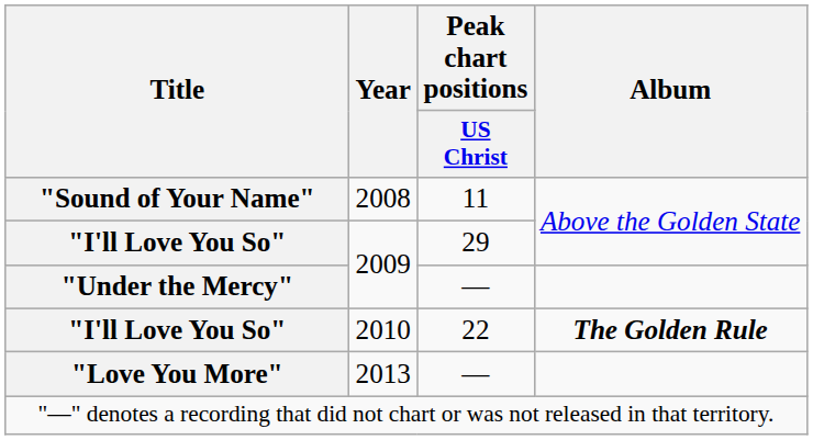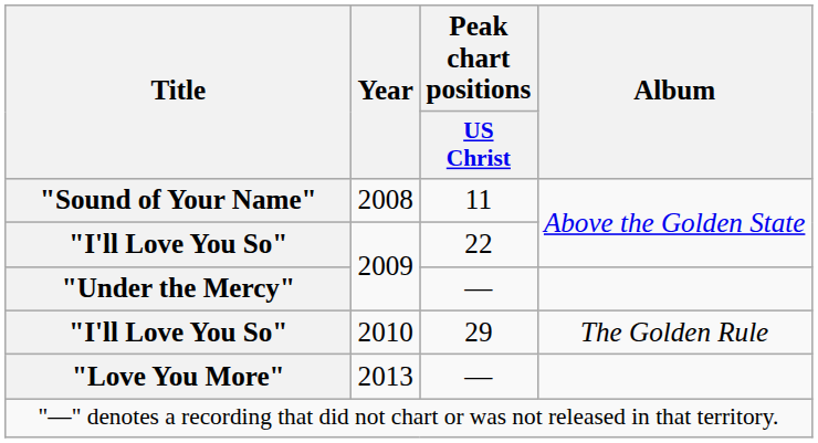 <table class="wikitable plainrowheaders" style="text-align:center;">
 <tr>
 <th rowspan="2" scope="col" style="width:12em;">Title</th>
 <th rowspan="2">Year</th>
 <th>Peak chart positions</th>
 <th rowspan="2">Album</th>
 </tr>
 <tr>
 <th scope="col" style="width:3em;font-size:85%;"><a href='#'>US</a><br><a href='#'>Christ</a></th>
 </tr>
 <tr>
 <th scope="row">"Sound of Your Name"</th>
 <td>2008</td>
 <td>11</td>
 <td rowspan="2"><em><a href='#'>Above the Golden State</a></em></td>
 </tr>
 <tr>
 <th scope="row">"I'll Love You So"</th>
 <td rowspan="2">2009</td>
-<td>29</td>
+<td>22</td>
 </tr>
 <tr>
 <th scope="row">"Under the Mercy"</th>
 <td>—</td>
 <td></td>
 </tr>
 <tr>
 <th scope="row">"I'll Love You So"</th>
 <td>2010</td>
-<td>22</td>
-<td><strong><em>The Golden Rule</em></strong></td>
+<td>29</td>
+<td><em>The Golden Rule</em></td>
 </tr>
 <tr>
 <th scope="row">"Love You More"</th>
 <td>2013</td>
 <td>—</td>
 <td></td>
 </tr>
 <tr>
 <td colspan="10" style="font-size:85%">"—" denotes a recording that did not chart or was not released in that territory.</td>
 </tr>
 </table>
